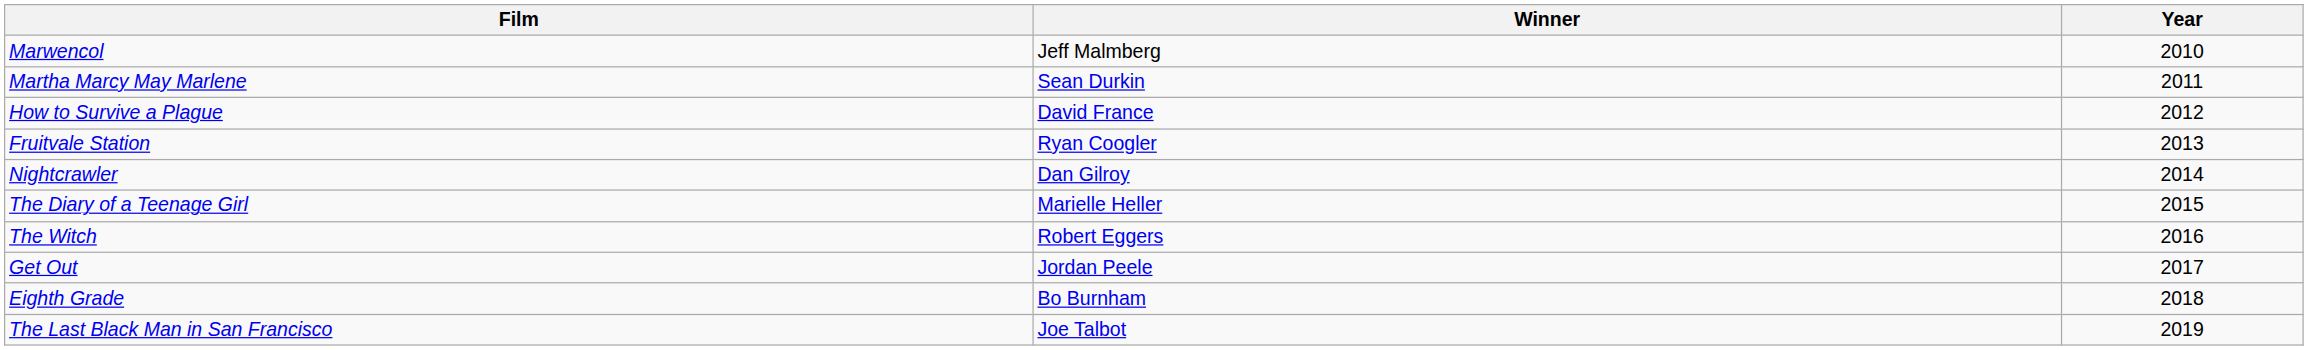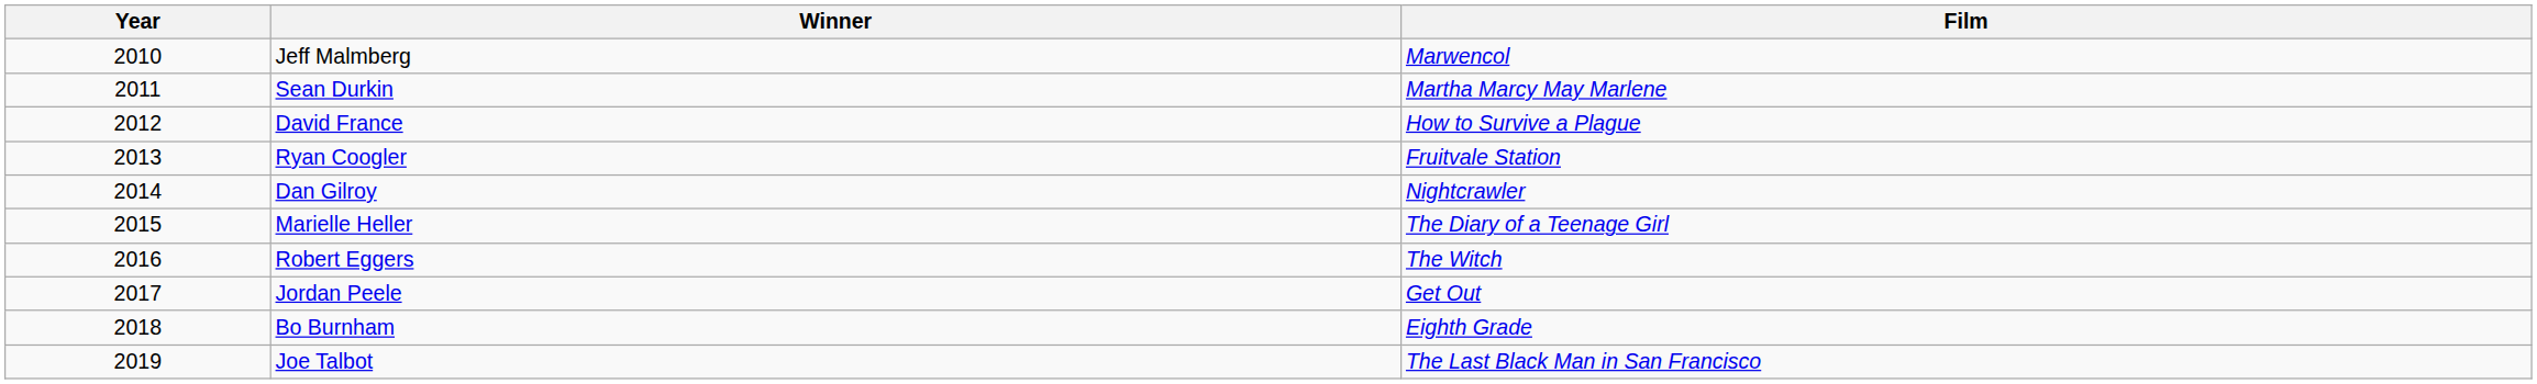 <table class="wikitable" width="95%" cellpadding="5">
 <tr>
+<th width="100"><strong>Year</strong></th>
+<th width="450"><strong>Winner</strong></th>
 <th width="450"><strong>Film</strong></th>
-<th width="450"><strong>Winner</strong></th>
-<th width="100"><strong>Year</strong></th>
 </tr>
 <tr>
+<td style="text-align:center;">2010</td>
+<td>Jeff Malmberg</td>
 <td><em><a href='#'>Marwencol</a></em></td>
-<td>Jeff Malmberg</td>
-<td style="text-align:center;">2010</td>
 </tr>
 <tr>
+<td style="text-align:center;">2011</td>
+<td><a href='#'>Sean Durkin</a></td>
 <td><em><a href='#'>Martha Marcy May Marlene</a></em></td>
-<td><a href='#'>Sean Durkin</a></td>
-<td style="text-align:center;">2011</td>
 </tr>
 <tr>
+<td style="text-align:center;">2012</td>
+<td><a href='#'>David France</a></td>
 <td><em><a href='#'>How to Survive a Plague</a></em></td>
-<td><a href='#'>David France</a></td>
-<td style="text-align:center;">2012</td>
 </tr>
 <tr>
+<td style="text-align:center;">2013</td>
+<td><a href='#'>Ryan Coogler</a></td>
 <td><em><a href='#'>Fruitvale Station</a></em></td>
-<td><a href='#'>Ryan Coogler</a></td>
-<td style="text-align:center;">2013</td>
 </tr>
 <tr>
+<td style="text-align:center;">2014</td>
+<td><a href='#'>Dan Gilroy</a></td>
 <td><em><a href='#'>Nightcrawler</a></em></td>
-<td><a href='#'>Dan Gilroy</a></td>
-<td style="text-align:center;">2014</td>
 </tr>
 <tr>
+<td style="text-align:center;">2015</td>
+<td><a href='#'>Marielle Heller</a></td>
 <td><em><a href='#'>The Diary of a Teenage Girl</a></em></td>
-<td><a href='#'>Marielle Heller</a></td>
-<td style="text-align:center;">2015</td>
 </tr>
 <tr>
+<td style="text-align:center;">2016</td>
+<td><a href='#'>Robert Eggers</a></td>
 <td><em><a href='#'>The Witch</a></em></td>
-<td><a href='#'>Robert Eggers</a></td>
-<td style="text-align:center;">2016</td>
 </tr>
 <tr>
+<td style="text-align:center;">2017</td>
+<td><a href='#'>Jordan Peele</a></td>
 <td><em><a href='#'>Get Out</a></em></td>
-<td><a href='#'>Jordan Peele</a></td>
-<td style="text-align:center;">2017</td>
 </tr>
 <tr>
+<td style="text-align:center;">2018</td>
+<td><a href='#'>Bo Burnham</a></td>
 <td><em><a href='#'>Eighth Grade</a></em></td>
-<td><a href='#'>Bo Burnham</a></td>
-<td style="text-align:center;">2018</td>
 </tr>
 <tr>
+<td style="text-align:center;">2019</td>
+<td><a href='#'>Joe Talbot</a></td>
 <td><em><a href='#'>The Last Black Man in San Francisco</a></em></td>
-<td><a href='#'>Joe Talbot</a></td>
-<td style="text-align:center;">2019</td>
 </tr>
 </table>
